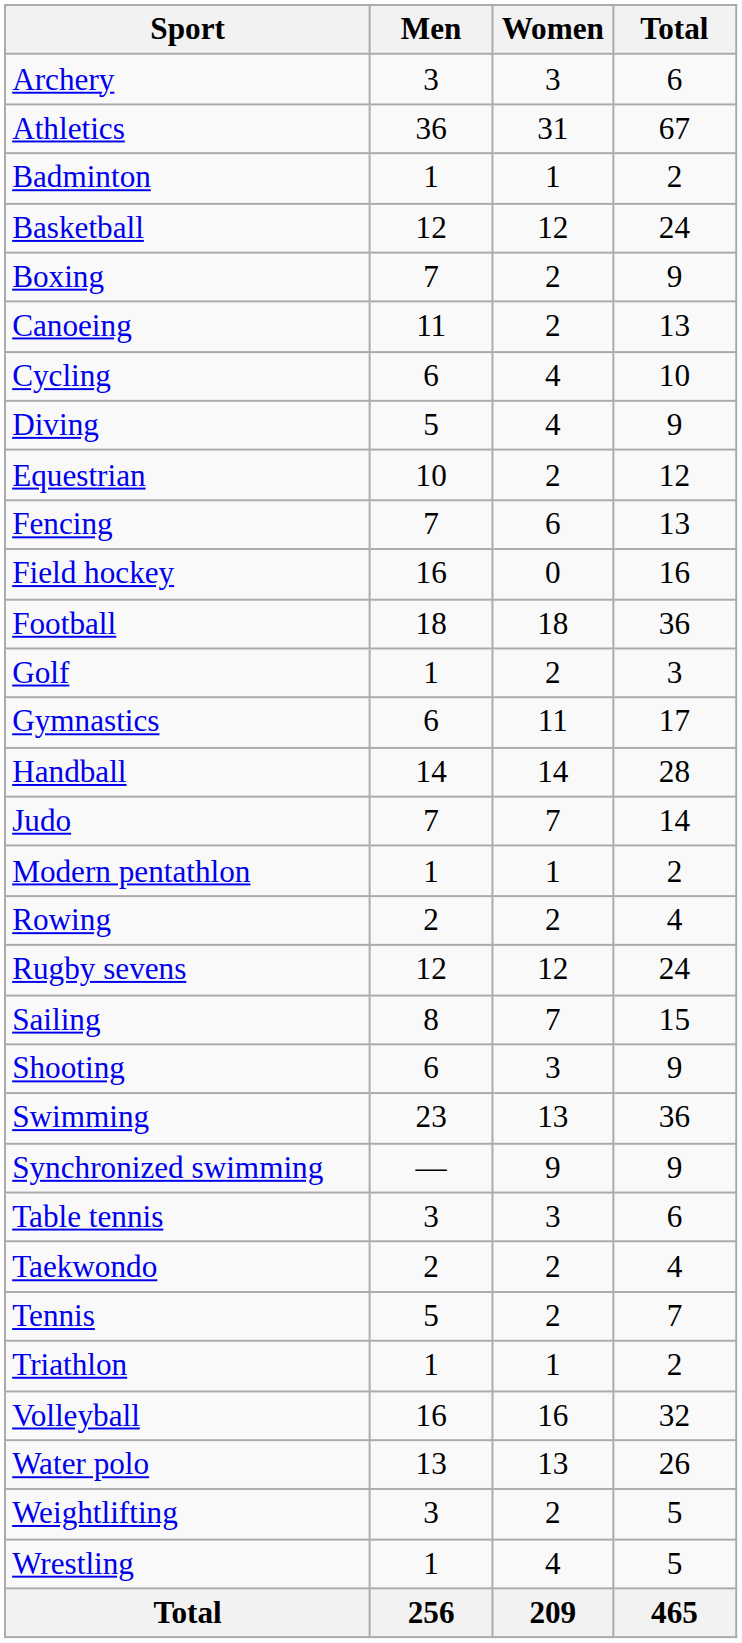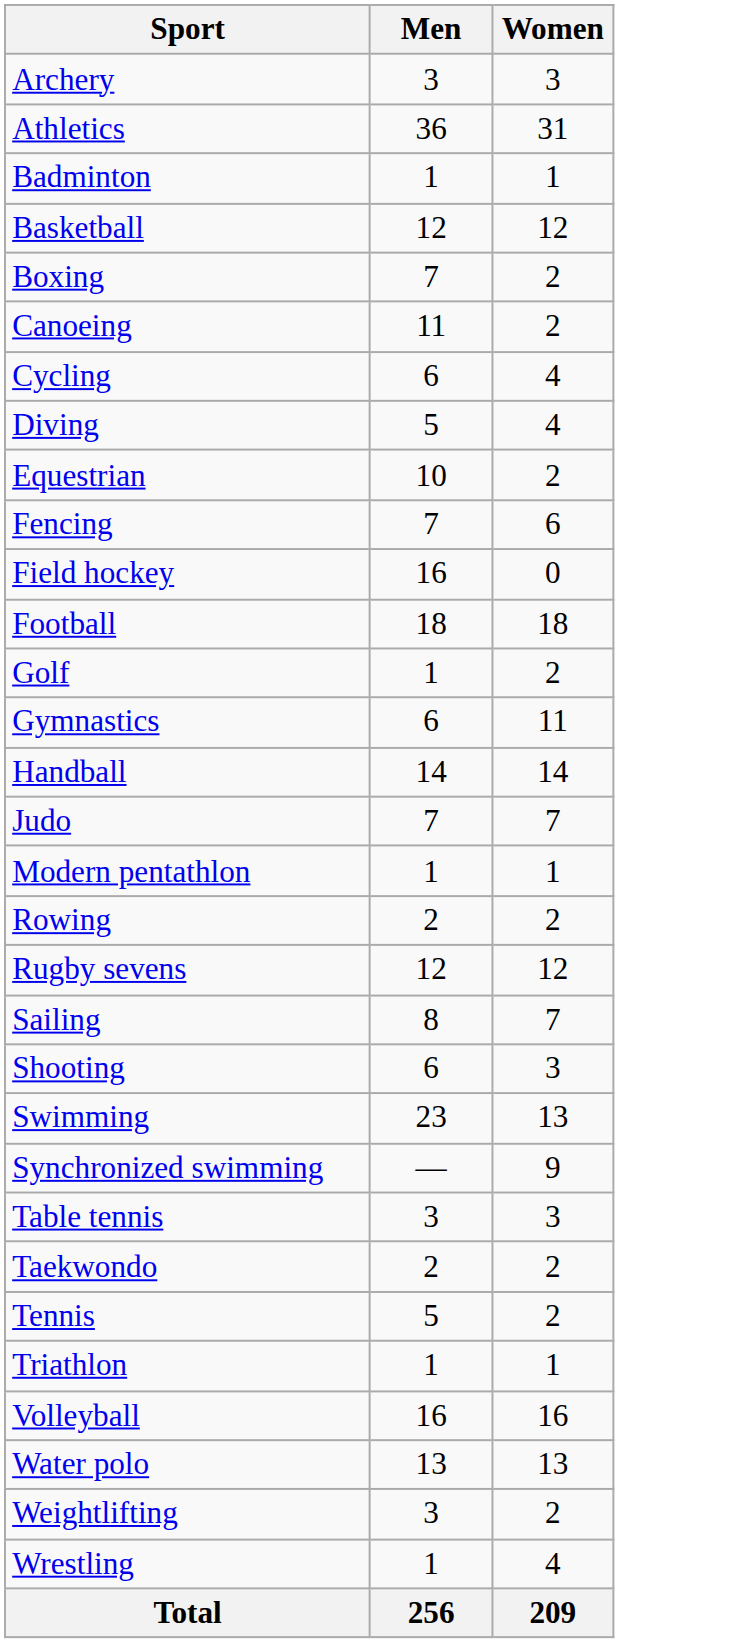 <table class="wikitable sortable" style="text-align:center;">
 <tr>
 <th width=180>Sport</th>
 <th width=55>Men</th>
 <th width=55>Women</th>
-<th width=55>Total</th>
 </tr>
 <tr>
 <td align=left><a href='#'>Archery</a></td>
 <td>3</td>
 <td>3</td>
-<td>6</td>
 </tr>
 <tr>
 <td align=left><a href='#'>Athletics</a></td>
 <td>36</td>
 <td>31</td>
-<td>67</td>
 </tr>
 <tr>
 <td align=left><a href='#'>Badminton</a></td>
 <td>1</td>
 <td>1</td>
-<td>2</td>
 </tr>
 <tr>
 <td align=left><a href='#'>Basketball</a></td>
 <td>12</td>
 <td>12</td>
-<td>24</td>
 </tr>
 <tr>
 <td align=left><a href='#'>Boxing</a></td>
 <td>7</td>
 <td>2</td>
-<td>9</td>
 </tr>
 <tr>
 <td align=left><a href='#'>Canoeing</a></td>
 <td>11</td>
 <td>2</td>
-<td>13</td>
 </tr>
 <tr>
 <td align=left><a href='#'>Cycling</a></td>
 <td>6</td>
 <td>4</td>
-<td>10</td>
 </tr>
 <tr>
 <td align=left><a href='#'>Diving</a></td>
 <td>5</td>
 <td>4</td>
-<td>9</td>
 </tr>
 <tr>
 <td align=left><a href='#'>Equestrian</a></td>
 <td>10</td>
 <td>2</td>
-<td>12</td>
 </tr>
 <tr>
 <td align=left><a href='#'>Fencing</a></td>
 <td>7</td>
 <td>6</td>
-<td>13</td>
 </tr>
 <tr>
 <td align=left><a href='#'>Field hockey</a></td>
 <td>16</td>
 <td>0</td>
-<td>16</td>
 </tr>
 <tr>
 <td align=left><a href='#'>Football</a></td>
 <td>18</td>
 <td>18</td>
-<td>36</td>
 </tr>
 <tr>
 <td align=left><a href='#'>Golf</a></td>
 <td>1</td>
 <td>2</td>
-<td>3</td>
 </tr>
 <tr>
 <td align=left><a href='#'>Gymnastics</a></td>
 <td>6</td>
 <td>11</td>
-<td>17</td>
 </tr>
 <tr>
 <td align=left><a href='#'>Handball</a></td>
 <td>14</td>
 <td>14</td>
-<td>28</td>
 </tr>
 <tr>
 <td align=left><a href='#'>Judo</a></td>
 <td>7</td>
 <td>7</td>
-<td>14</td>
 </tr>
 <tr>
 <td align=left><a href='#'>Modern pentathlon</a></td>
 <td>1</td>
 <td>1</td>
-<td>2</td>
 </tr>
 <tr>
 <td align=left><a href='#'>Rowing</a></td>
 <td>2</td>
 <td>2</td>
-<td>4</td>
 </tr>
 <tr>
 <td align=left><a href='#'>Rugby sevens</a></td>
 <td>12</td>
 <td>12</td>
-<td>24</td>
 </tr>
 <tr>
 <td align=left><a href='#'>Sailing</a></td>
 <td>8</td>
 <td>7</td>
-<td>15</td>
 </tr>
 <tr>
 <td align=left><a href='#'>Shooting</a></td>
 <td>6</td>
 <td>3</td>
-<td>9</td>
 </tr>
 <tr>
 <td align=left><a href='#'>Swimming</a></td>
 <td>23</td>
 <td>13</td>
-<td>36</td>
 </tr>
 <tr>
 <td align=left><a href='#'>Synchronized swimming</a></td>
 <td>—</td>
-<td>9</td>
 <td>9</td>
 </tr>
 <tr>
 <td align=left><a href='#'>Table tennis</a></td>
 <td>3</td>
 <td>3</td>
-<td>6</td>
 </tr>
 <tr>
 <td align=left><a href='#'>Taekwondo</a></td>
 <td>2</td>
 <td>2</td>
-<td>4</td>
 </tr>
 <tr>
 <td align=left><a href='#'>Tennis</a></td>
 <td>5</td>
 <td>2</td>
-<td>7</td>
 </tr>
 <tr>
 <td align=left><a href='#'>Triathlon</a></td>
 <td>1</td>
 <td>1</td>
-<td>2</td>
 </tr>
 <tr>
 <td align=left><a href='#'>Volleyball</a></td>
 <td>16</td>
 <td>16</td>
-<td>32</td>
 </tr>
 <tr>
 <td align=left><a href='#'>Water polo</a></td>
 <td>13</td>
 <td>13</td>
-<td>26</td>
 </tr>
 <tr>
 <td align=left><a href='#'>Weightlifting</a></td>
 <td>3</td>
 <td>2</td>
-<td>5</td>
 </tr>
 <tr>
 <td align=left><a href='#'>Wrestling</a></td>
 <td>1</td>
 <td>4</td>
-<td>5</td>
 </tr>
 <tr>
 <th>Total</th>
 <th>256</th>
 <th>209</th>
-<th>465</th>
 </tr>
 </table>
